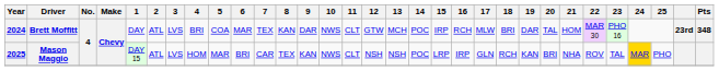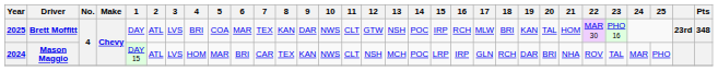 <table class="wikitable" style="text-align:center; font-size:75%">
 <tr>
 <th>Year</th>
 <th>Driver</th>
 <th>No.</th>
 <th>Make</th>
 <th>1</th>
 <th>2</th>
 <th>3</th>
 <th>4</th>
 <th>5</th>
 <th>6</th>
 <th>7</th>
 <th>8</th>
 <th>9</th>
 <th>10</th>
 <th>11</th>
 <th>12</th>
 <th>13</th>
 <th>14</th>
 <th>15</th>
 <th>16</th>
 <th>17</th>
 <th>18</th>
 <th>19</th>
 <th>20</th>
 <th>21</th>
 <th>22</th>
 <th>23</th>
 <th>24</th>
 <th>25</th>
 <th></th>
 <th>Pts</th>
 </tr>
 <tr>
-<th><a href='#'>2024</a></th>
+<th><a href='#'>2025</a></th>
 <th nowrap><a href='#'>Brett Moffitt</a></th>
 <th rowspan=2>4</th>
 <th rowspan=2><a href='#'>Chevy</a></th>
 <td><a href='#'>DAY</a></td>
 <td><a href='#'>ATL</a></td>
 <td><a href='#'>LVS</a></td>
 <td><a href='#'>BRI</a></td>
 <td><a href='#'>COA</a></td>
 <td><a href='#'>MAR</a></td>
 <td><a href='#'>TEX</a></td>
 <td><a href='#'>KAN</a></td>
 <td><a href='#'>DAR</a></td>
 <td><a href='#'>NWS</a></td>
 <td><a href='#'>CLT</a></td>
 <td><a href='#'>GTW</a></td>
-<td><a href='#'>MCH</a></td>
+<td><a href='#'>NSH</a></td>
 <td><a href='#'>POC</a></td>
 <td><a href='#'>IRP</a></td>
 <td><a href='#'>RCH</a></td>
 <td><a href='#'>MLW</a></td>
 <td><a href='#'>BRI</a></td>
-<td><a href='#'>DAR</a></td>
+<td><a href='#'>KAN</a></td>
 <td><a href='#'>TAL</a></td>
 <td><a href='#'>HOM</a></td>
 <td style="background:#EFCFFF;"><a href='#'>MAR</a><br><small>30</small></td>
 <td style="background:#DFFFDF;"><a href='#'>PHO</a><br><small>16</small></td>
 <td colspan=2></td>
 <th>23rd</th>
 <th>348</th>
 </tr>
 <tr>
-<th><a href='#'>2025</a></th>
+<th><a href='#'>2024</a></th>
 <th><a href='#'>Mason Maggio</a></th>
 <td style="background:#DFFFDF;"><a href='#'>DAY</a><br><small>15</small></td>
 <td><a href='#'>ATL</a></td>
 <td><a href='#'>LVS</a></td>
 <td><a href='#'>HOM</a></td>
 <td><a href='#'>MAR</a></td>
 <td><a href='#'>BRI</a></td>
 <td><a href='#'>CAR</a></td>
 <td><a href='#'>TEX</a></td>
 <td><a href='#'>KAN</a></td>
 <td><a href='#'>NWS</a></td>
 <td><a href='#'>CLT</a></td>
 <td><a href='#'>NSH</a></td>
-<td><a href='#'>NSH</a></td>
+<td><a href='#'>MCH</a></td>
 <td><a href='#'>POC</a></td>
 <td><a href='#'>LRP</a></td>
 <td><a href='#'>IRP</a></td>
 <td><a href='#'>GLN</a></td>
 <td><a href='#'>RCH</a></td>
-<td><a href='#'>KAN</a></td>
+<td><a href='#'>DAR</a></td>
 <td><a href='#'>BRI</a></td>
 <td><a href='#'>NHA</a></td>
 <td><a href='#'>ROV</a></td>
 <td><a href='#'>TAL</a></td>
-<td style="background: gold;"><a href='#'>MAR</a></td>
+<td><a href='#'>MAR</a></td>
 <td><a href='#'>PHO</a></td>
 <th></th>
 <th></th>
 </tr>
 <tr>
 </tr>
 </table>
